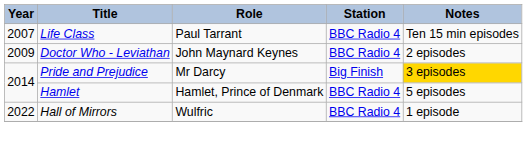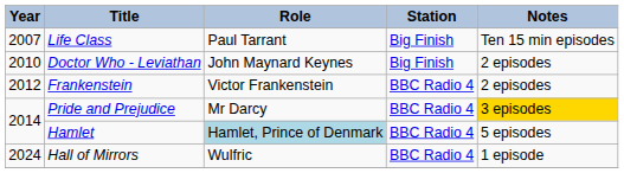 <table class="wikitable">
 <tr>
 <th style="background:#B0C4DE;">Year</th>
 <th style="background:#B0C4DE;">Title</th>
 <th style="background:#B0C4DE;">Role</th>
 <th style="background:#B0C4DE;">Station</th>
 <th style="background:#B0C4DE;">Notes</th>
 </tr>
 <tr>
 <td rowspan="1">2007</td>
 <td><em><a href='#'>Life Class</a></em></td>
 <td>Paul Tarrant</td>
-<td><a href='#'>BBC Radio 4</a></td>
+<td><a href='#'>Big Finish</a></td>
 <td>Ten 15 min episodes</td>
 </tr>
 <tr>
-<td rowspan="1">2009</td>
+<td rowspan="1">2010</td>
 <td><em><a href='#'>Doctor Who - Leviathan</a></em></td>
 <td>John Maynard Keynes</td>
+<td><a href='#'>Big Finish</a></td>
+<td>2 episodes</td>
+</tr>
+<tr>
+<td rowspan="1">2012</td>
+<td><em><a href='#'>Frankenstein</a></em></td>
+<td>Victor Frankenstein</td>
 <td><a href='#'>BBC Radio 4</a></td>
 <td>2 episodes</td>
 </tr>
 <tr>
 <td rowspan="2">2014</td>
 <td><em><a href='#'>Pride and Prejudice</a></em></td>
 <td>Mr Darcy</td>
-<td><a href='#'>Big Finish</a></td>
+<td><a href='#'>BBC Radio 4</a></td>
 <td style="background: gold;">3 episodes</td>
 </tr>
 <tr>
 <td><em><a href='#'>Hamlet</a></em></td>
-<td>Hamlet, Prince of Denmark</td>
+<td style="background: lightblue;">Hamlet, Prince of Denmark</td>
 <td><a href='#'>BBC Radio 4</a></td>
 <td>5 episodes</td>
 </tr>
 <tr>
-<td>2022</td>
+<td>2024</td>
 <td><em>Hall of Mirrors</em></td>
 <td>Wulfric</td>
 <td><a href='#'>BBC Radio 4</a></td>
 <td>1 episode</td>
 </tr>
 <tr>
 </tr>
 </table>
